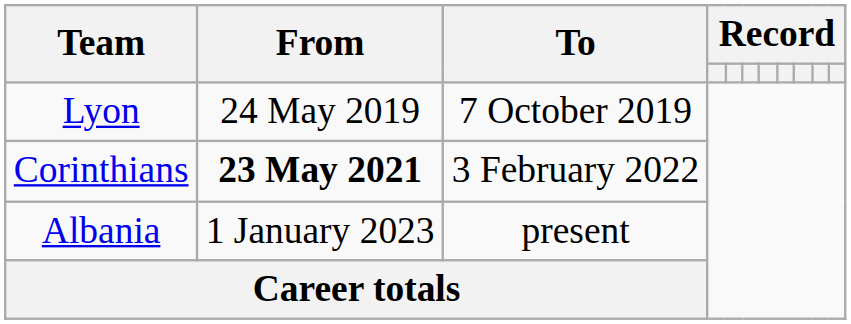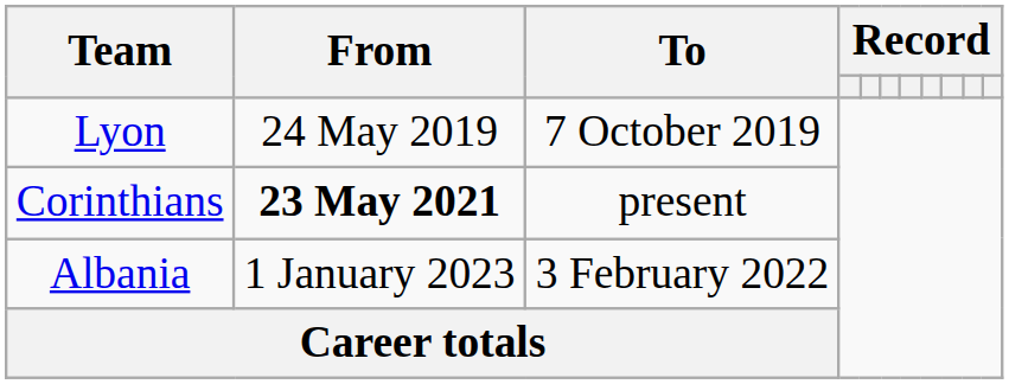 <table class="wikitable" style="text-align: center">
 <tr>
 <th rowspan=2>Team</th>
 <th rowspan=2>From</th>
 <th rowspan=2>To</th>
 <th colspan=8>Record</th>
 </tr>
 <tr>
 <th></th>
 <th></th>
 <th></th>
 <th></th>
 <th></th>
 <th></th>
 <th></th>
 <th></th>
 </tr>
 <tr>
 <td><a href='#'>Lyon</a></td>
 <td>24 May 2019</td>
 <td>7 October 2019<br></td>
 </tr>
 <tr>
 <td><a href='#'>Corinthians</a></td>
 <td><strong>23 May 2021</strong></td>
-<td>3 February 2022<br></td>
+<td>present<br></td>
 </tr>
 <tr>
 <td><a href='#'>Albania</a></td>
 <td>1 January 2023</td>
-<td>present<br></td>
+<td>3 February 2022<br></td>
 </tr>
 <tr>
 <th colspan="3">Career totals<br></th>
 </tr>
 </table>
